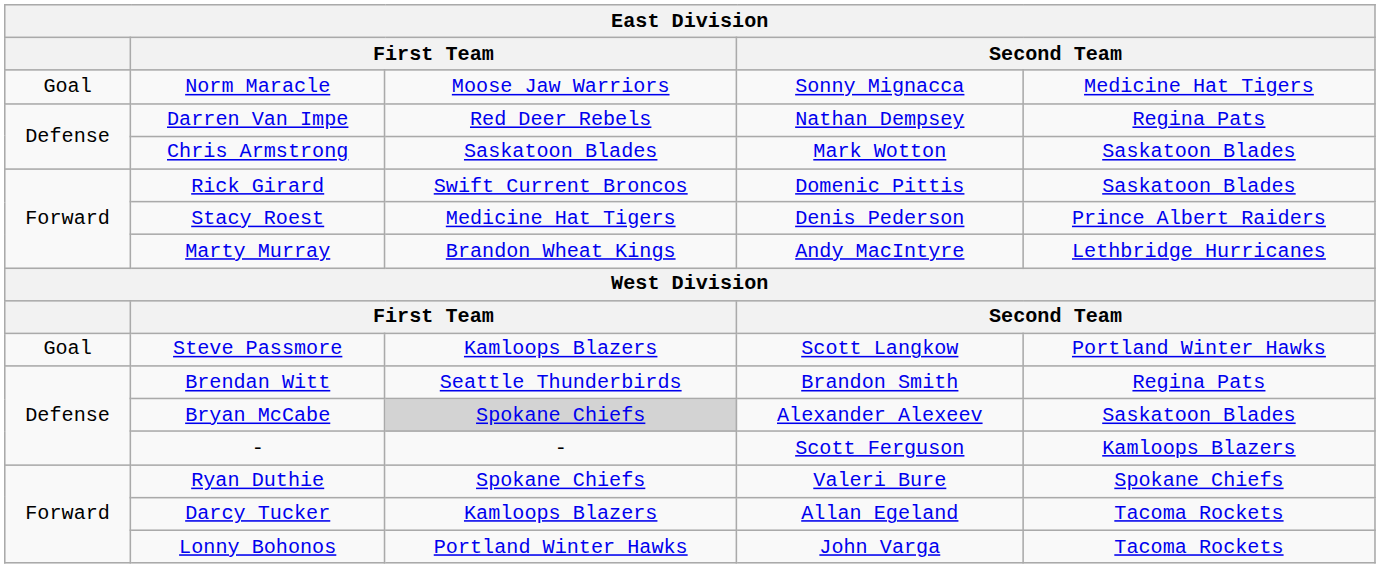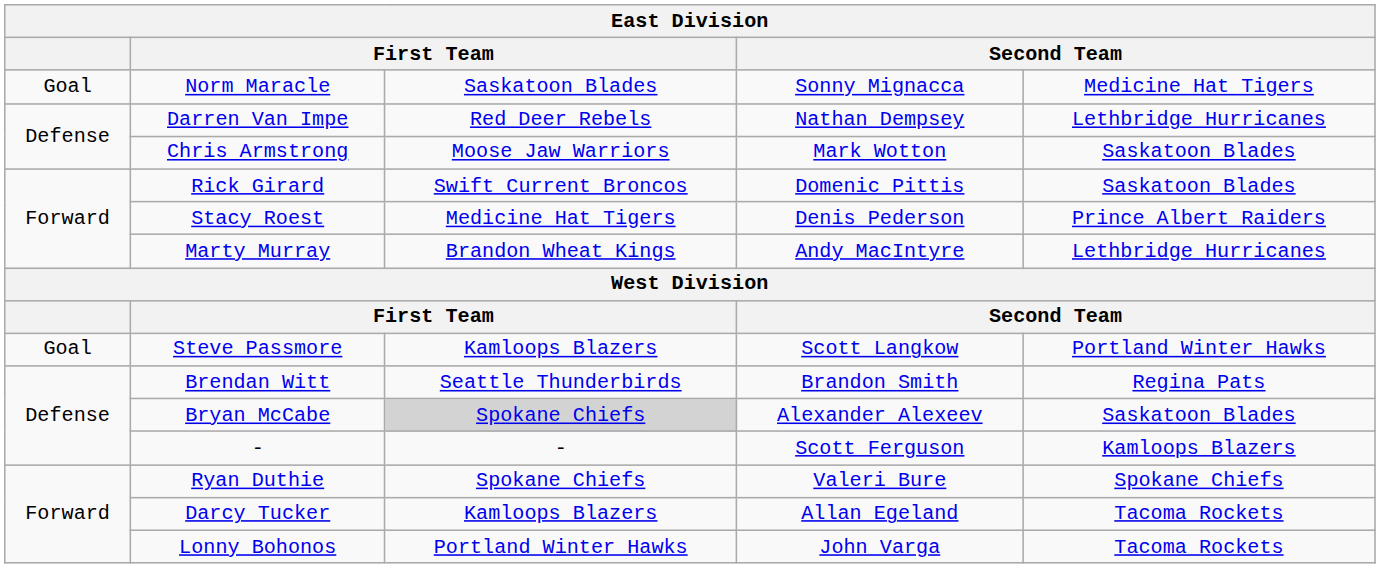 <table class="wikitable" style="text-align:center;" width="70%">
 <tr>
 <th colspan="5">East Division</th>
 </tr>
 <tr>
 <th></th>
 <th colspan="2">First Team</th>
 <th colspan="2">Second Team</th>
 </tr>
 <tr>
 <td>Goal</td>
 <td><a href='#'>Norm Maracle</a></td>
-<td><a href='#'>Moose Jaw Warriors</a></td>
+<td><a href='#'>Saskatoon Blades</a></td>
 <td><a href='#'>Sonny Mignacca</a></td>
 <td><a href='#'>Medicine Hat Tigers</a></td>
 </tr>
 <tr>
 <td rowspan="2">Defense</td>
 <td><a href='#'>Darren Van Impe</a></td>
 <td><a href='#'>Red Deer Rebels</a></td>
 <td><a href='#'>Nathan Dempsey</a></td>
-<td><a href='#'>Regina Pats</a></td>
+<td><a href='#'>Lethbridge Hurricanes</a></td>
 </tr>
 <tr>
 <td><a href='#'>Chris Armstrong</a></td>
-<td><a href='#'>Saskatoon Blades</a></td>
+<td><a href='#'>Moose Jaw Warriors</a></td>
 <td><a href='#'>Mark Wotton</a></td>
 <td><a href='#'>Saskatoon Blades</a></td>
 </tr>
 <tr>
 <td rowspan="3">Forward</td>
 <td><a href='#'>Rick Girard</a></td>
 <td><a href='#'>Swift Current Broncos</a></td>
 <td><a href='#'>Domenic Pittis</a></td>
 <td><a href='#'>Saskatoon Blades</a></td>
 </tr>
 <tr>
 <td><a href='#'>Stacy Roest</a></td>
 <td><a href='#'>Medicine Hat Tigers</a></td>
 <td><a href='#'>Denis Pederson</a></td>
 <td><a href='#'>Prince Albert Raiders</a></td>
 </tr>
 <tr>
 <td><a href='#'>Marty Murray</a></td>
 <td><a href='#'>Brandon Wheat Kings</a></td>
 <td><a href='#'>Andy MacIntyre</a></td>
 <td><a href='#'>Lethbridge Hurricanes</a></td>
 </tr>
 <tr>
 <th colspan="5">West Division</th>
 </tr>
 <tr>
 <th></th>
 <th colspan="2">First Team</th>
 <th colspan="2">Second Team</th>
 </tr>
 <tr>
 <td>Goal</td>
 <td><a href='#'>Steve Passmore</a></td>
 <td><a href='#'>Kamloops Blazers</a></td>
 <td><a href='#'>Scott Langkow</a></td>
 <td><a href='#'>Portland Winter Hawks</a></td>
 </tr>
 <tr>
 <td rowspan="3">Defense</td>
 <td><a href='#'>Brendan Witt</a></td>
 <td><a href='#'>Seattle Thunderbirds</a></td>
 <td><a href='#'>Brandon Smith</a></td>
 <td><a href='#'>Regina Pats</a></td>
 </tr>
 <tr>
 <td><a href='#'>Bryan McCabe</a></td>
 <td style="background: lightgrey;"><a href='#'>Spokane Chiefs</a></td>
 <td><a href='#'>Alexander Alexeev</a></td>
 <td><a href='#'>Saskatoon Blades</a></td>
 </tr>
 <tr>
 <td>-</td>
 <td>-</td>
 <td><a href='#'>Scott Ferguson</a></td>
 <td><a href='#'>Kamloops Blazers</a></td>
 </tr>
 <tr>
 <td rowspan="3">Forward</td>
 <td><a href='#'>Ryan Duthie</a></td>
 <td><a href='#'>Spokane Chiefs</a></td>
 <td><a href='#'>Valeri Bure</a></td>
 <td><a href='#'>Spokane Chiefs</a></td>
 </tr>
 <tr>
 <td><a href='#'>Darcy Tucker</a></td>
 <td><a href='#'>Kamloops Blazers</a></td>
 <td><a href='#'>Allan Egeland</a></td>
 <td><a href='#'>Tacoma Rockets</a></td>
 </tr>
 <tr>
 <td><a href='#'>Lonny Bohonos</a></td>
 <td><a href='#'>Portland Winter Hawks</a></td>
 <td><a href='#'>John Varga</a></td>
 <td><a href='#'>Tacoma Rockets</a></td>
 </tr>
 </table>
